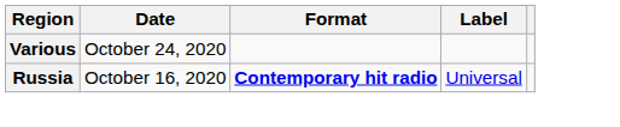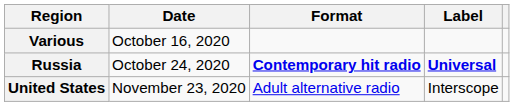 <table class="wikitable plainrowheaders">
 <tr>
 <th scope="col">Region</th>
 <th scope="col">Date</th>
 <th scope="col">Format</th>
 <th scope="col">Label</th>
 <th scope="col"></th>
 </tr>
 <tr>
 <th scope="row">Various</th>
-<td>October 24, 2020</td>
+<td>October 16, 2020</td>
 <td></td>
 <td></td>
 <td></td>
 </tr>
 <tr>
 <th scope="row">Russia</th>
-<td>October 16, 2020</td>
+<td>October 24, 2020</td>
 <td><strong><a href='#'>Contemporary hit radio</a></strong></td>
-<td><a href='#'>Universal</a></td>
+<td><strong><a href='#'>Universal</a></strong></td>
+<td></td>
+</tr>
+<tr>
+<th scope="row">United States</th>
+<td>November 23, 2020</td>
+<td><a href='#'>Adult alternative radio</a></td>
+<td>Interscope</td>
 <td></td>
 </tr>
 </table>
